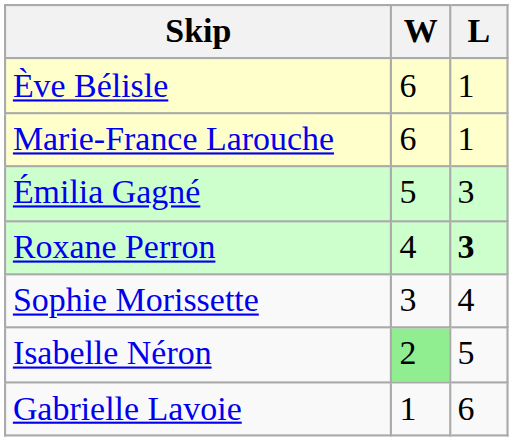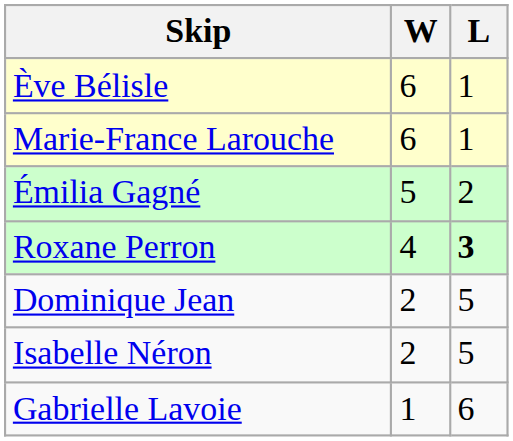 <table class="wikitable">
 <tr>
 <th width=175px>Skip</th>
 <th width=20px>W</th>
 <th width=20px>L</th>
 </tr>
 <tr bgcolor=#ffffcc>
 <td><a href='#'>Ève Bélisle</a></td>
 <td>6</td>
 <td>1</td>
 </tr>
 <tr bgcolor=#ffffcc>
 <td><a href='#'>Marie-France Larouche</a></td>
 <td>6</td>
 <td>1</td>
 </tr>
 <tr bgcolor=#ccffcc>
 <td><a href='#'>Émilia Gagné</a></td>
 <td>5</td>
-<td>3</td>
+<td>2</td>
 </tr>
 <tr bgcolor=#ccffcc>
 <td><a href='#'>Roxane Perron</a></td>
 <td>4</td>
 <td><strong>3</strong></td>
 </tr>
 <tr>
-<td><a href='#'>Sophie Morissette</a></td>
-<td>3</td>
-<td>4</td>
+<td><a href='#'>Dominique Jean</a></td>
+<td>2</td>
+<td>5</td>
 </tr>
 <tr>
 <td><a href='#'>Isabelle Néron</a></td>
-<td style="background: lightgreen;">2</td>
+<td>2</td>
 <td>5</td>
 </tr>
 <tr>
 <td><a href='#'>Gabrielle Lavoie</a></td>
 <td>1</td>
 <td>6</td>
 </tr>
 </table>
